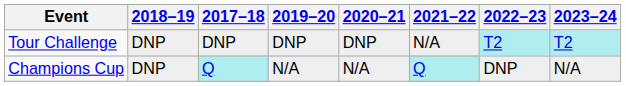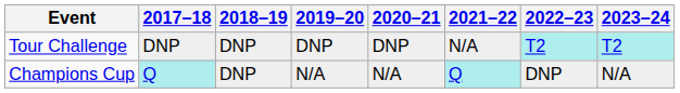 <table class="wikitable" border="1">
 <tr>
 <th>Event</th>
+<th><a href='#'>2017–18</a></th>
 <th><a href='#'>2018–19</a></th>
-<th><a href='#'>2017–18</a></th>
 <th><a href='#'>2019–20</a></th>
 <th><a href='#'>2020–21</a></th>
 <th><a href='#'>2021–22</a></th>
 <th><a href='#'>2022–23</a></th>
 <th><a href='#'>2023–24</a></th>
 </tr>
 <tr>
 <td><a href='#'>Tour Challenge</a></td>
 <td style="background:#EFEFEF;">DNP</td>
 <td style="background:#EFEFEF;">DNP</td>
 <td style="background:#EFEFEF;">DNP</td>
 <td style="background:#EFEFEF;">DNP</td>
 <td style="background:#EFEFEF;">N/A</td>
 <td style="background:#afeeee;"><a href='#'>T2</a></td>
 <td style="background:#afeeee;"><a href='#'>T2</a></td>
 </tr>
 <tr>
 <td><a href='#'>Champions Cup</a></td>
+<td style="background:#afeeee;"><a href='#'>Q</a></td>
 <td style="background:#EFEFEF;">DNP</td>
-<td style="background:#afeeee;"><a href='#'>Q</a></td>
 <td style="background:#EFEFEF;">N/A</td>
 <td style="background:#EFEFEF;">N/A</td>
 <td style="background:#afeeee;"><a href='#'>Q</a></td>
 <td style="background:#EFEFEF;">DNP</td>
 <td style="background:#EFEFEF;">N/A</td>
 </tr>
 </table>
